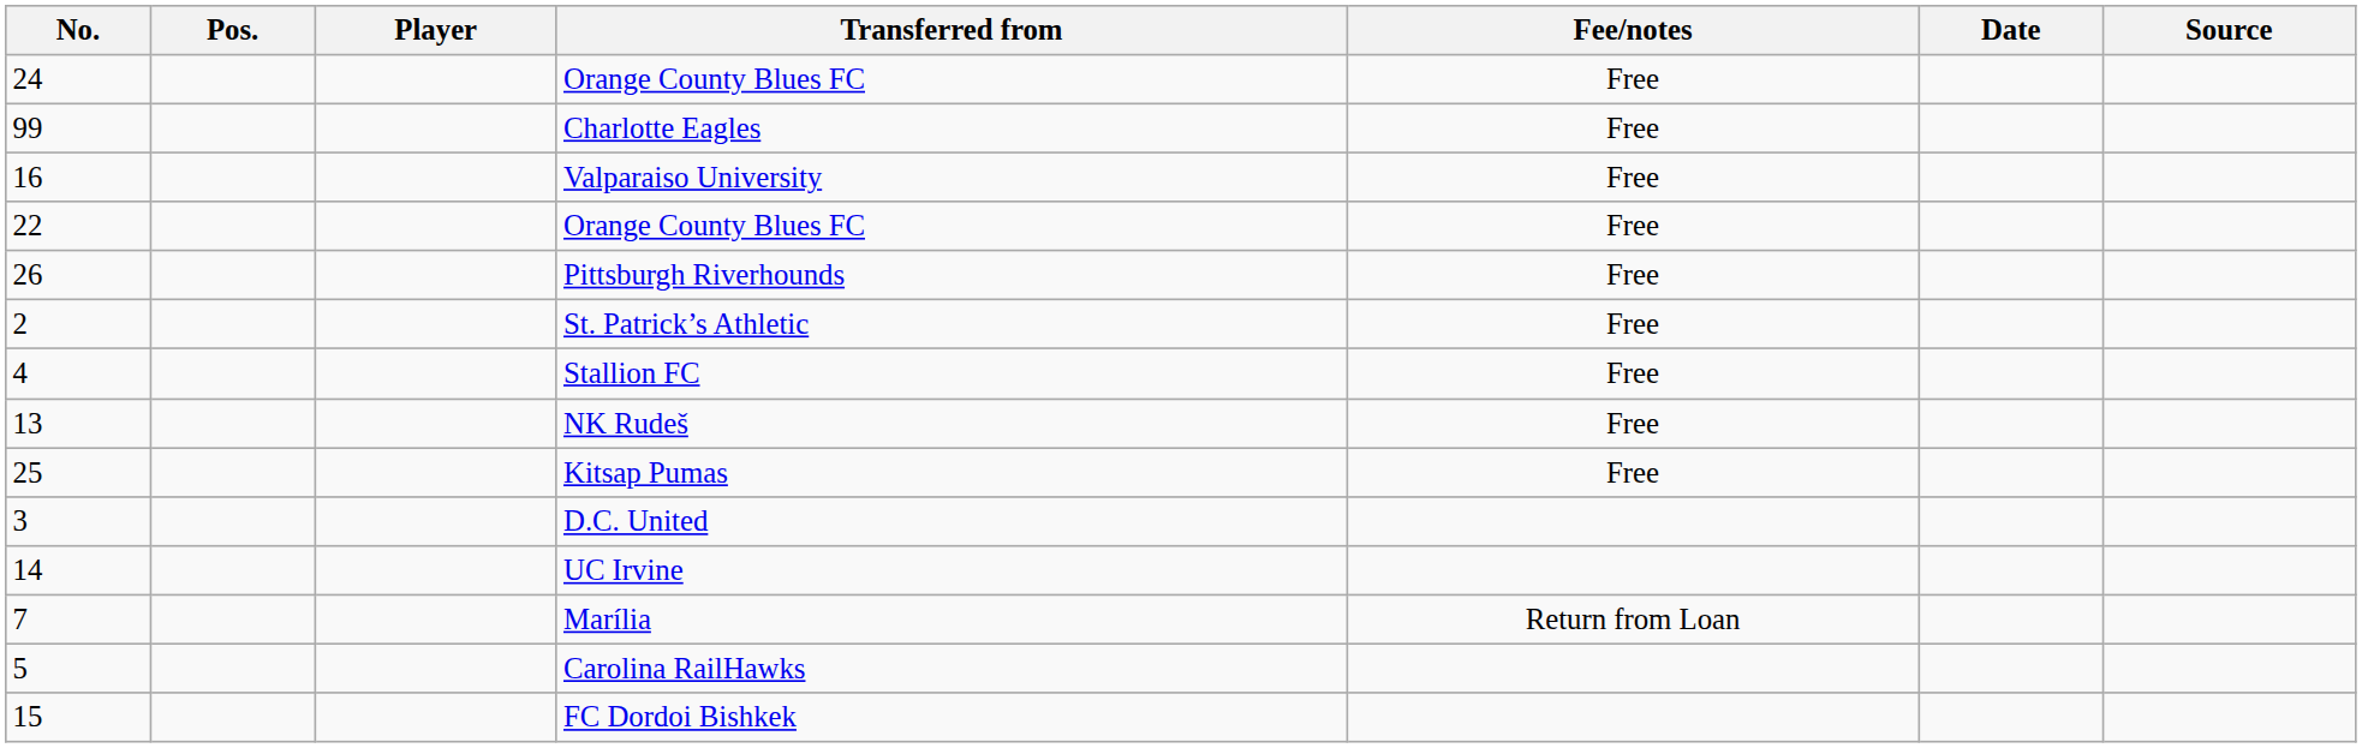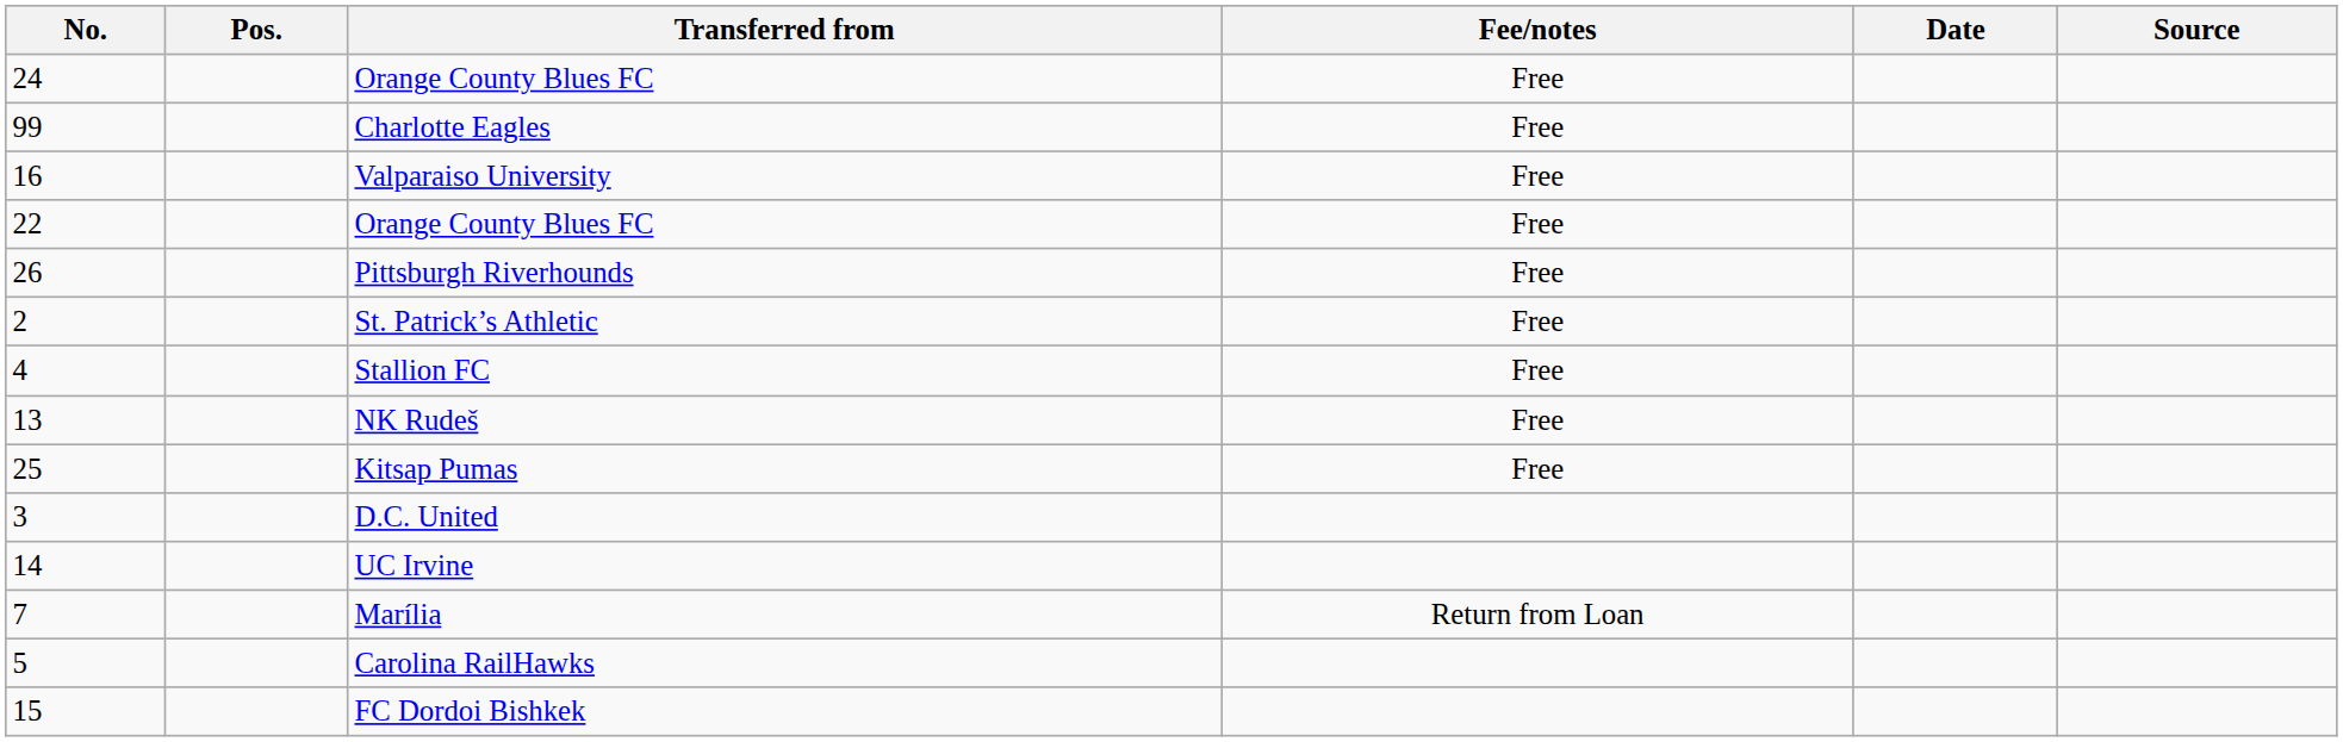 <table class="wikitable sortable" style="width:95%; text-align:center; font-size:95%; text-align:left;">
 <tr>
 <th><strong>No.</strong></th>
 <th><strong>Pos.</strong></th>
-<th><strong>Player</strong></th>
 <th><strong>Transferred from</strong></th>
 <th><strong>Fee/notes</strong></th>
 <th><strong>Date</strong></th>
 <th><strong>Source</strong></th>
 </tr>
 <tr>
 <td>24</td>
-<td></td>
 <td></td>
 <td> <a href='#'>Orange County Blues FC</a></td>
 <td align=center>Free</td>
 <td></td>
 <td align=center></td>
 </tr>
 <tr>
 <td>99</td>
 <td></td>
-<td></td>
 <td> <a href='#'>Charlotte Eagles</a></td>
 <td align=center>Free</td>
 <td></td>
 <td align=center></td>
 </tr>
 <tr>
 <td>16</td>
-<td></td>
 <td></td>
 <td> <a href='#'>Valparaiso University</a></td>
 <td align=center>Free</td>
 <td></td>
 <td align=center></td>
 </tr>
 <tr>
 <td>22</td>
 <td></td>
-<td></td>
 <td> <a href='#'>Orange County Blues FC</a></td>
 <td align=center>Free</td>
 <td></td>
 <td align=center></td>
 </tr>
 <tr>
 <td>26</td>
-<td></td>
 <td></td>
 <td> <a href='#'>Pittsburgh Riverhounds</a></td>
 <td align=center>Free</td>
 <td></td>
 <td align=center></td>
 </tr>
 <tr>
 <td>2</td>
 <td></td>
-<td></td>
 <td> <a href='#'>St. Patrick’s Athletic</a></td>
 <td align=center>Free</td>
 <td></td>
 <td align=center></td>
 </tr>
 <tr>
 <td>4</td>
-<td></td>
 <td></td>
 <td> <a href='#'>Stallion FC</a></td>
 <td align=center>Free</td>
 <td></td>
 <td align=center></td>
 </tr>
 <tr>
 <td>13</td>
 <td></td>
-<td></td>
 <td> <a href='#'>NK Rudeš</a></td>
 <td align=center>Free</td>
 <td></td>
 <td align=center></td>
 </tr>
 <tr>
 <td>25</td>
-<td></td>
 <td></td>
 <td> <a href='#'>Kitsap Pumas</a></td>
 <td align=center>Free</td>
 <td></td>
 <td align=center></td>
 </tr>
 <tr>
 <td>3</td>
 <td></td>
-<td></td>
 <td> <a href='#'>D.C. United</a></td>
 <td align=center></td>
 <td></td>
 <td align=center></td>
 </tr>
 <tr>
 <td>14</td>
-<td></td>
 <td></td>
 <td> <a href='#'>UC Irvine</a></td>
 <td align=center></td>
 <td></td>
 <td align=center></td>
 </tr>
 <tr>
 <td>7</td>
 <td></td>
-<td></td>
 <td> <a href='#'>Marília</a></td>
 <td align=center>Return from Loan</td>
 <td></td>
 <td align=center></td>
 </tr>
 <tr>
 <td>5</td>
-<td></td>
 <td></td>
 <td> <a href='#'>Carolina RailHawks</a></td>
 <td align=center></td>
 <td></td>
 <td align=center></td>
 </tr>
 <tr>
 <td>15</td>
 <td></td>
-<td></td>
 <td> <a href='#'>FC Dordoi Bishkek</a></td>
 <td align=center></td>
 <td></td>
 <td align=center></td>
 </tr>
 </table>
